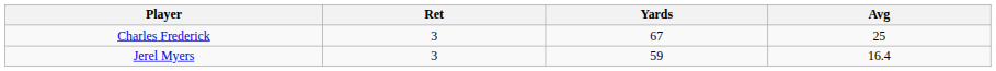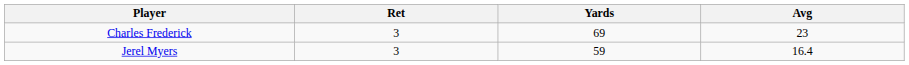 <table class="wikitable sortable">
 <tr>
 <th bgcolor="#DDDDFF" width="10%">Player</th>
 <th bgcolor="#DDDDFF" width="7%">Ret</th>
 <th bgcolor="#DDDDFF" width="7%">Yards</th>
 <th bgcolor="#DDDDFF" width="7%">Avg</th>
 </tr>
 <tr align="center">
 <td><a href='#'>Charles Frederick</a></td>
 <td>3</td>
-<td>67</td>
-<td>25</td>
+<td>69</td>
+<td>23</td>
 </tr>
 <tr align="center">
 <td><a href='#'>Jerel Myers</a></td>
 <td>3</td>
 <td>59</td>
 <td>16.4</td>
 </tr>
 </table>
